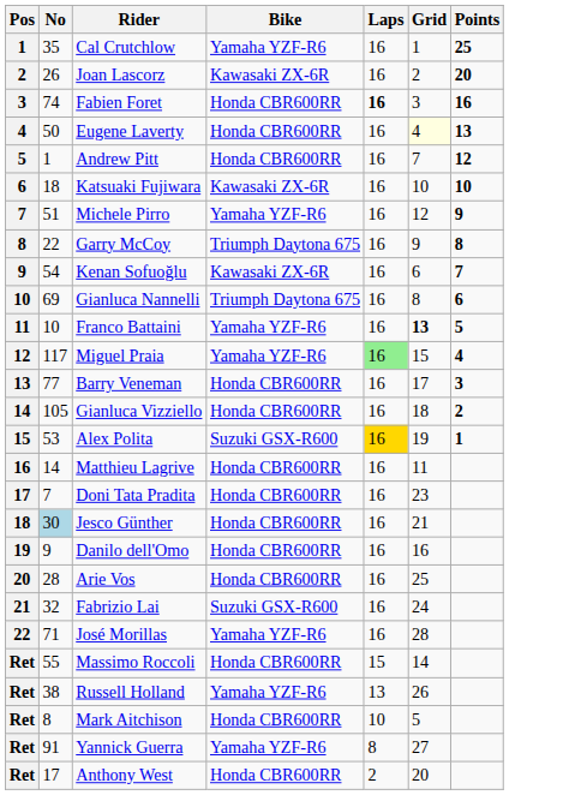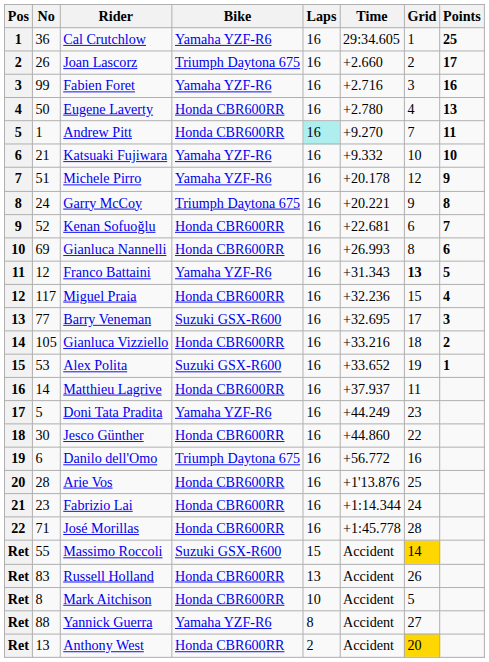 <table class="wikitable" style="font-size: 95%;">
 <tr>
 <th>Pos</th>
 <th>No</th>
 <th>Rider</th>
 <th>Bike</th>
 <th>Laps</th>
+<th>Time</th>
 <th>Grid</th>
 <th>Points</th>
 </tr>
 <tr>
 <th>1</th>
-<td>35</td>
+<td>36</td>
 <td> <a href='#'>Cal Crutchlow</a></td>
 <td><a href='#'>Yamaha YZF-R6</a></td>
 <td>16</td>
+<td>29:34.605</td>
 <td>1</td>
 <td><strong>25</strong></td>
 </tr>
 <tr>
 <th>2</th>
 <td>26</td>
 <td> <a href='#'>Joan Lascorz</a></td>
-<td><a href='#'>Kawasaki ZX-6R</a></td>
+<td><a href='#'>Triumph Daytona 675</a></td>
 <td>16</td>
+<td>+2.660</td>
 <td>2</td>
-<td><strong>20</strong></td>
+<td><strong>17</strong></td>
 </tr>
 <tr>
 <th>3</th>
-<td>74</td>
+<td>99</td>
 <td> <a href='#'>Fabien Foret</a></td>
-<td><a href='#'>Honda CBR600RR</a></td>
-<td><strong>16</strong></td>
+<td><a href='#'>Yamaha YZF-R6</a></td>
+<td>16</td>
+<td>+2.716</td>
 <td>3</td>
 <td><strong>16</strong></td>
 </tr>
 <tr>
 <th>4</th>
 <td>50</td>
 <td> <a href='#'>Eugene Laverty</a></td>
 <td><a href='#'>Honda CBR600RR</a></td>
 <td>16</td>
-<td style="background: lightyellow;">4</td>
+<td>+2.780</td>
+<td>4</td>
 <td><strong>13</strong></td>
 </tr>
 <tr>
 <th>5</th>
 <td>1</td>
 <td> <a href='#'>Andrew Pitt</a></td>
 <td><a href='#'>Honda CBR600RR</a></td>
-<td>16</td>
+<td style="background: paleturquoise;">16</td>
+<td>+9.270</td>
 <td>7</td>
-<td><strong>12</strong></td>
+<td><strong>11</strong></td>
 </tr>
 <tr>
 <th>6</th>
-<td>18</td>
+<td>21</td>
 <td> <a href='#'>Katsuaki Fujiwara</a></td>
-<td><a href='#'>Kawasaki ZX-6R</a></td>
+<td><a href='#'>Yamaha YZF-R6</a></td>
 <td>16</td>
+<td>+9.332</td>
 <td>10</td>
 <td><strong>10</strong></td>
 </tr>
 <tr>
 <th>7</th>
 <td>51</td>
 <td> <a href='#'>Michele Pirro</a></td>
 <td><a href='#'>Yamaha YZF-R6</a></td>
 <td>16</td>
+<td>+20.178</td>
 <td>12</td>
 <td><strong>9</strong></td>
 </tr>
 <tr>
 <th>8</th>
-<td>22</td>
+<td>24</td>
 <td> <a href='#'>Garry McCoy</a></td>
 <td><a href='#'>Triumph Daytona 675</a></td>
 <td>16</td>
+<td>+20.221</td>
 <td>9</td>
 <td><strong>8</strong></td>
 </tr>
 <tr>
 <th>9</th>
-<td>54</td>
+<td>52</td>
 <td> <a href='#'>Kenan Sofuoğlu</a></td>
-<td><a href='#'>Kawasaki ZX-6R</a></td>
+<td><a href='#'>Honda CBR600RR</a></td>
 <td>16</td>
+<td>+22.681</td>
 <td>6</td>
 <td><strong>7</strong></td>
 </tr>
 <tr>
 <th>10</th>
 <td>69</td>
 <td> <a href='#'>Gianluca Nannelli</a></td>
-<td><a href='#'>Triumph Daytona 675</a></td>
+<td><a href='#'>Honda CBR600RR</a></td>
 <td>16</td>
+<td>+26.993</td>
 <td>8</td>
 <td><strong>6</strong></td>
 </tr>
 <tr>
 <th>11</th>
-<td>10</td>
+<td>12</td>
 <td> <a href='#'>Franco Battaini</a></td>
 <td><a href='#'>Yamaha YZF-R6</a></td>
 <td>16</td>
+<td>+31.343</td>
 <td><strong>13</strong></td>
 <td><strong>5</strong></td>
 </tr>
 <tr>
 <th>12</th>
 <td>117</td>
 <td> <a href='#'>Miguel Praia</a></td>
-<td><a href='#'>Yamaha YZF-R6</a></td>
-<td style="background: lightgreen;">16</td>
+<td><a href='#'>Honda CBR600RR</a></td>
+<td>16</td>
+<td>+32.236</td>
 <td>15</td>
 <td><strong>4</strong></td>
 </tr>
 <tr>
 <th>13</th>
 <td>77</td>
 <td> <a href='#'>Barry Veneman</a></td>
-<td><a href='#'>Honda CBR600RR</a></td>
+<td><a href='#'>Suzuki GSX-R600</a></td>
 <td>16</td>
+<td>+32.695</td>
 <td>17</td>
 <td><strong>3</strong></td>
 </tr>
 <tr>
 <th>14</th>
 <td>105</td>
 <td> <a href='#'>Gianluca Vizziello</a></td>
 <td><a href='#'>Honda CBR600RR</a></td>
 <td>16</td>
+<td>+33.216</td>
 <td>18</td>
 <td><strong>2</strong></td>
 </tr>
 <tr>
 <th>15</th>
 <td>53</td>
 <td> <a href='#'>Alex Polita</a></td>
 <td><a href='#'>Suzuki GSX-R600</a></td>
-<td style="background: gold;">16</td>
+<td>16</td>
+<td>+33.652</td>
 <td>19</td>
 <td><strong>1</strong></td>
 </tr>
 <tr>
 <th>16</th>
 <td>14</td>
 <td> <a href='#'>Matthieu Lagrive</a></td>
 <td><a href='#'>Honda CBR600RR</a></td>
 <td>16</td>
+<td>+37.937</td>
 <td>11</td>
 <td></td>
 </tr>
 <tr>
 <th>17</th>
-<td>7</td>
+<td>5</td>
 <td> <a href='#'>Doni Tata Pradita</a></td>
-<td><a href='#'>Honda CBR600RR</a></td>
+<td><a href='#'>Yamaha YZF-R6</a></td>
 <td>16</td>
+<td>+44.249</td>
 <td>23</td>
 <td></td>
 </tr>
 <tr>
 <th>18</th>
-<td style="background: lightblue;">30</td>
+<td>30</td>
 <td> <a href='#'>Jesco Günther</a></td>
 <td><a href='#'>Honda CBR600RR</a></td>
 <td>16</td>
-<td>21</td>
+<td>+44.860</td>
+<td>22</td>
 <td></td>
 </tr>
 <tr>
 <th>19</th>
-<td>9</td>
+<td>6</td>
 <td> <a href='#'>Danilo dell'Omo</a></td>
-<td><a href='#'>Honda CBR600RR</a></td>
+<td><a href='#'>Triumph Daytona 675</a></td>
 <td>16</td>
+<td>+56.772</td>
 <td>16</td>
 <td></td>
 </tr>
 <tr>
 <th>20</th>
 <td>28</td>
 <td> <a href='#'>Arie Vos</a></td>
 <td><a href='#'>Honda CBR600RR</a></td>
 <td>16</td>
+<td>+1'13.876</td>
 <td>25</td>
 <td></td>
 </tr>
 <tr>
 <th>21</th>
-<td>32</td>
+<td>23</td>
 <td> <a href='#'>Fabrizio Lai</a></td>
-<td><a href='#'>Suzuki GSX-R600</a></td>
+<td><a href='#'>Honda CBR600RR</a></td>
 <td>16</td>
+<td>+1:14.344</td>
 <td>24</td>
 <td></td>
 </tr>
 <tr>
 <th>22</th>
 <td>71</td>
 <td> <a href='#'>José Morillas</a></td>
-<td><a href='#'>Yamaha YZF-R6</a></td>
+<td><a href='#'>Honda CBR600RR</a></td>
 <td>16</td>
+<td>+1:45.778</td>
 <td>28</td>
 <td></td>
 </tr>
 <tr>
 <th>Ret</th>
 <td>55</td>
 <td> <a href='#'>Massimo Roccoli</a></td>
-<td><a href='#'>Honda CBR600RR</a></td>
+<td><a href='#'>Suzuki GSX-R600</a></td>
 <td>15</td>
-<td>14</td>
+<td>Accident</td>
+<td style="background: gold;">14</td>
 <td></td>
 </tr>
 <tr>
 <th>Ret</th>
-<td>38</td>
+<td>83</td>
 <td> <a href='#'>Russell Holland</a></td>
-<td><a href='#'>Yamaha YZF-R6</a></td>
+<td><a href='#'>Honda CBR600RR</a></td>
 <td>13</td>
+<td>Accident</td>
 <td>26</td>
 <td></td>
 </tr>
 <tr>
 <th>Ret</th>
 <td>8</td>
 <td> <a href='#'>Mark Aitchison</a></td>
 <td><a href='#'>Honda CBR600RR</a></td>
 <td>10</td>
+<td>Accident</td>
 <td>5</td>
 <td></td>
 </tr>
 <tr>
 <th>Ret</th>
-<td>91</td>
+<td>88</td>
 <td> <a href='#'>Yannick Guerra</a></td>
 <td><a href='#'>Yamaha YZF-R6</a></td>
 <td>8</td>
+<td>Accident</td>
 <td>27</td>
 <td></td>
 </tr>
 <tr>
 <th>Ret</th>
-<td>17</td>
+<td>13</td>
 <td> <a href='#'>Anthony West</a></td>
 <td><a href='#'>Honda CBR600RR</a></td>
 <td>2</td>
-<td>20</td>
+<td>Accident</td>
+<td style="background: gold;">20</td>
 <td></td>
 </tr>
 </table>
